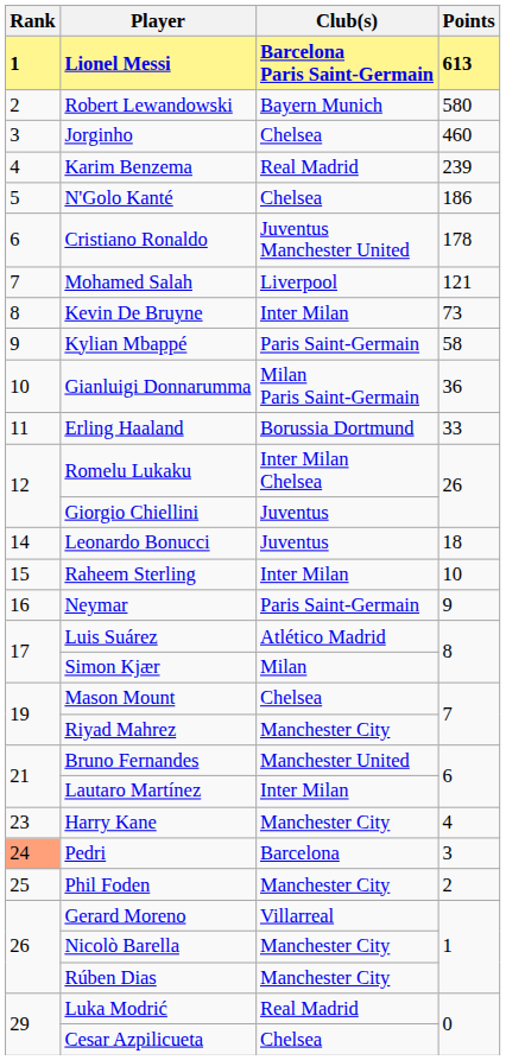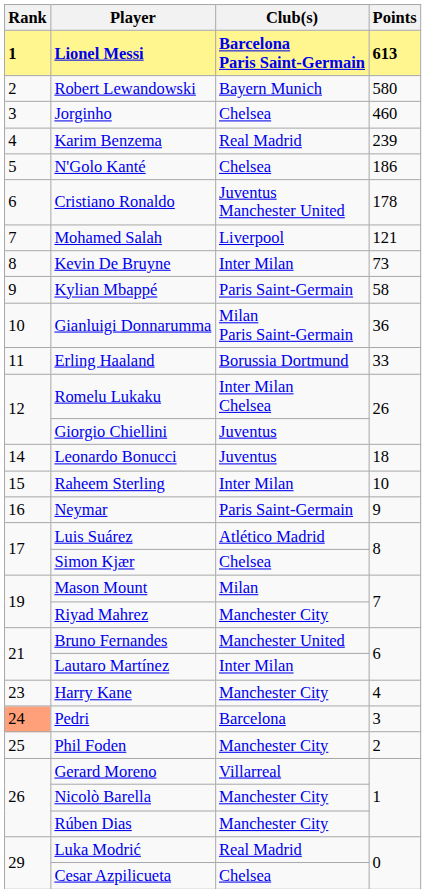 <table class="wikitable plainrowheaders sortable">
 <tr>
 <th>Rank</th>
 <th>Player</th>
 <th>Club(s)</th>
 <th>Points</th>
 </tr>
 <tr style="background-color:#FFF68F;font-weight:bold">
 <td>1</td>
 <td> <a href='#'>Lionel Messi</a></td>
 <td> <a href='#'>Barcelona</a><br> <a href='#'>Paris Saint-Germain</a></td>
 <td>613</td>
 </tr>
 <tr>
 <td>2</td>
 <td> <a href='#'>Robert Lewandowski</a></td>
 <td> <a href='#'>Bayern Munich</a></td>
 <td>580</td>
 </tr>
 <tr>
 <td>3</td>
 <td> <a href='#'>Jorginho</a></td>
 <td> <a href='#'>Chelsea</a></td>
 <td>460</td>
 </tr>
 <tr>
 <td>4</td>
 <td> <a href='#'>Karim Benzema</a></td>
 <td> <a href='#'>Real Madrid</a></td>
 <td>239</td>
 </tr>
 <tr>
 <td>5</td>
 <td> <a href='#'>N'Golo Kanté</a></td>
 <td> <a href='#'>Chelsea</a></td>
 <td>186</td>
 </tr>
 <tr>
 <td>6</td>
 <td> <a href='#'>Cristiano Ronaldo</a></td>
 <td> <a href='#'>Juventus</a><br> <a href='#'>Manchester United</a></td>
 <td>178</td>
 </tr>
 <tr>
 <td>7</td>
 <td> <a href='#'>Mohamed Salah</a></td>
 <td> <a href='#'>Liverpool</a></td>
 <td>121</td>
 </tr>
 <tr>
 <td>8</td>
 <td> <a href='#'>Kevin De Bruyne</a></td>
 <td> <a href='#'>Inter Milan</a></td>
 <td>73</td>
 </tr>
 <tr>
 <td>9</td>
 <td> <a href='#'>Kylian Mbappé</a></td>
 <td> <a href='#'>Paris Saint-Germain</a></td>
 <td>58</td>
 </tr>
 <tr>
 <td>10</td>
 <td> <a href='#'>Gianluigi Donnarumma</a></td>
 <td> <a href='#'>Milan</a><br> <a href='#'>Paris Saint-Germain</a></td>
 <td>36</td>
 </tr>
 <tr>
 <td>11</td>
 <td> <a href='#'>Erling Haaland</a></td>
 <td> <a href='#'>Borussia Dortmund</a></td>
 <td>33</td>
 </tr>
 <tr>
 <td rowspan=2>12</td>
 <td> <a href='#'>Romelu Lukaku</a></td>
 <td> <a href='#'>Inter Milan</a><br> <a href='#'>Chelsea</a></td>
 <td rowspan=2>26</td>
 </tr>
 <tr>
 <td> <a href='#'>Giorgio Chiellini</a></td>
 <td> <a href='#'>Juventus</a></td>
 </tr>
 <tr>
 <td>14</td>
 <td> <a href='#'>Leonardo Bonucci</a></td>
 <td> <a href='#'>Juventus</a></td>
 <td>18</td>
 </tr>
 <tr>
 <td>15</td>
 <td> <a href='#'>Raheem Sterling</a></td>
 <td> <a href='#'>Inter Milan</a></td>
 <td>10</td>
 </tr>
 <tr>
 <td>16</td>
 <td> <a href='#'>Neymar</a></td>
 <td> <a href='#'>Paris Saint-Germain</a></td>
 <td>9</td>
 </tr>
 <tr>
 <td rowspan=2>17</td>
 <td> <a href='#'>Luis Suárez</a></td>
 <td> <a href='#'>Atlético Madrid</a></td>
 <td rowspan=2>8</td>
 </tr>
 <tr>
 <td> <a href='#'>Simon Kjær</a></td>
-<td> <a href='#'>Milan</a></td>
+<td> <a href='#'>Chelsea</a></td>
 </tr>
 <tr>
 <td rowspan=2>19</td>
 <td> <a href='#'>Mason Mount</a></td>
-<td> <a href='#'>Chelsea</a></td>
+<td> <a href='#'>Milan</a></td>
 <td rowspan=2>7</td>
 </tr>
 <tr>
 <td> <a href='#'>Riyad Mahrez</a></td>
 <td> <a href='#'>Manchester City</a></td>
 </tr>
 <tr>
 <td rowspan=2>21</td>
 <td> <a href='#'>Bruno Fernandes</a></td>
 <td> <a href='#'>Manchester United</a></td>
 <td rowspan=2>6</td>
 </tr>
 <tr>
 <td> <a href='#'>Lautaro Martínez</a></td>
 <td> <a href='#'>Inter Milan</a></td>
 </tr>
 <tr>
 <td>23</td>
 <td> <a href='#'>Harry Kane</a></td>
 <td> <a href='#'>Manchester City</a></td>
 <td>4</td>
 </tr>
 <tr>
 <td style="background: lightsalmon;">24</td>
 <td> <a href='#'>Pedri</a></td>
 <td> <a href='#'>Barcelona</a></td>
 <td>3</td>
 </tr>
 <tr>
 <td>25</td>
 <td> <a href='#'>Phil Foden</a></td>
 <td> <a href='#'>Manchester City</a></td>
 <td>2</td>
 </tr>
 <tr>
 <td rowspan=3>26</td>
 <td> <a href='#'>Gerard Moreno</a></td>
 <td> <a href='#'>Villarreal</a></td>
 <td rowspan=3>1</td>
 </tr>
 <tr>
 <td> <a href='#'>Nicolò Barella</a></td>
 <td> <a href='#'>Manchester City</a></td>
 </tr>
 <tr>
 <td> <a href='#'>Rúben Dias</a></td>
 <td> <a href='#'>Manchester City</a></td>
 </tr>
 <tr>
 <td rowspan=2>29</td>
 <td> <a href='#'>Luka Modrić</a></td>
 <td> <a href='#'>Real Madrid</a></td>
 <td rowspan=2>0</td>
 </tr>
 <tr>
 <td> <a href='#'>Cesar Azpilicueta</a></td>
 <td> <a href='#'>Chelsea</a></td>
 </tr>
 </table>
